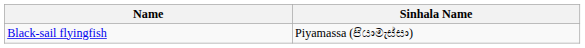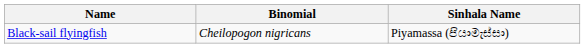 <table width=60% class="wikitable">
 <tr>
 <th width=20%>Name</th>
+<th width=20%>Binomial</th>
 <th width=20%>Sinhala Name</th>
 </tr>
 <tr>
 <td><a href='#'>Black-sail flyingfish</a><br></td>
+<td><em>Cheilopogon nigricans</em></td>
 <td>Piyamassa (පියාමැස්සා)</td>
 </tr>
 </table>
